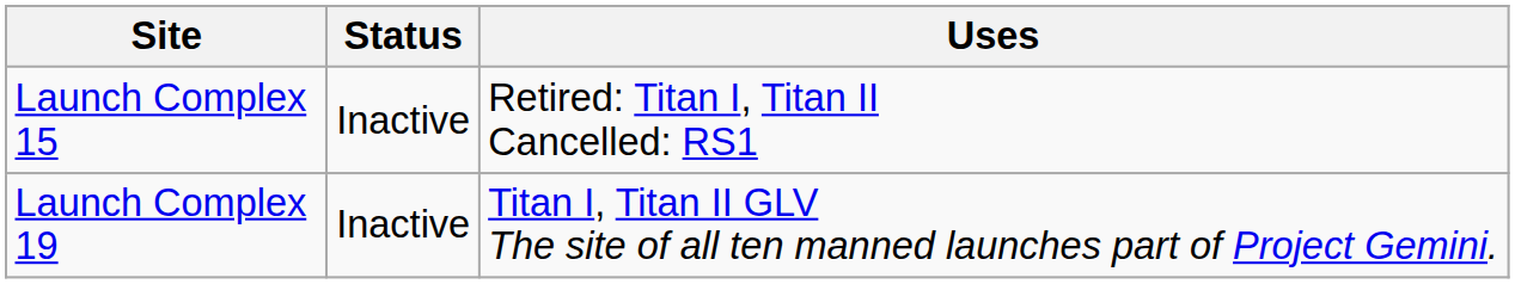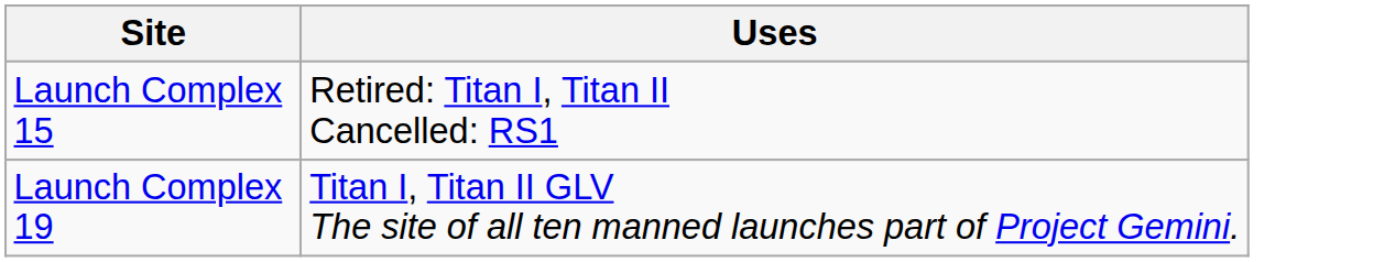 <table class="wikitable" border="1">
 <tr>
 <th width="125">Site</th>
-<th>Status</th>
 <th>Uses</th>
 </tr>
 <tr>
 <td><a href='#'>Launch Complex 15</a></td>
-<td>Inactive</td>
 <td>Retired: <a href='#'>Titan I</a>, <a href='#'>Titan II</a><br>Cancelled: <a href='#'>RS1</a></td>
 </tr>
 <tr>
 <td><a href='#'>Launch Complex 19</a></td>
-<td>Inactive</td>
 <td><a href='#'>Titan I</a>, <a href='#'>Titan II GLV</a>  <br><em>The site of all ten manned launches part of <a href='#'>Project Gemini</a>.</em></td>
 </tr>
 </table>
